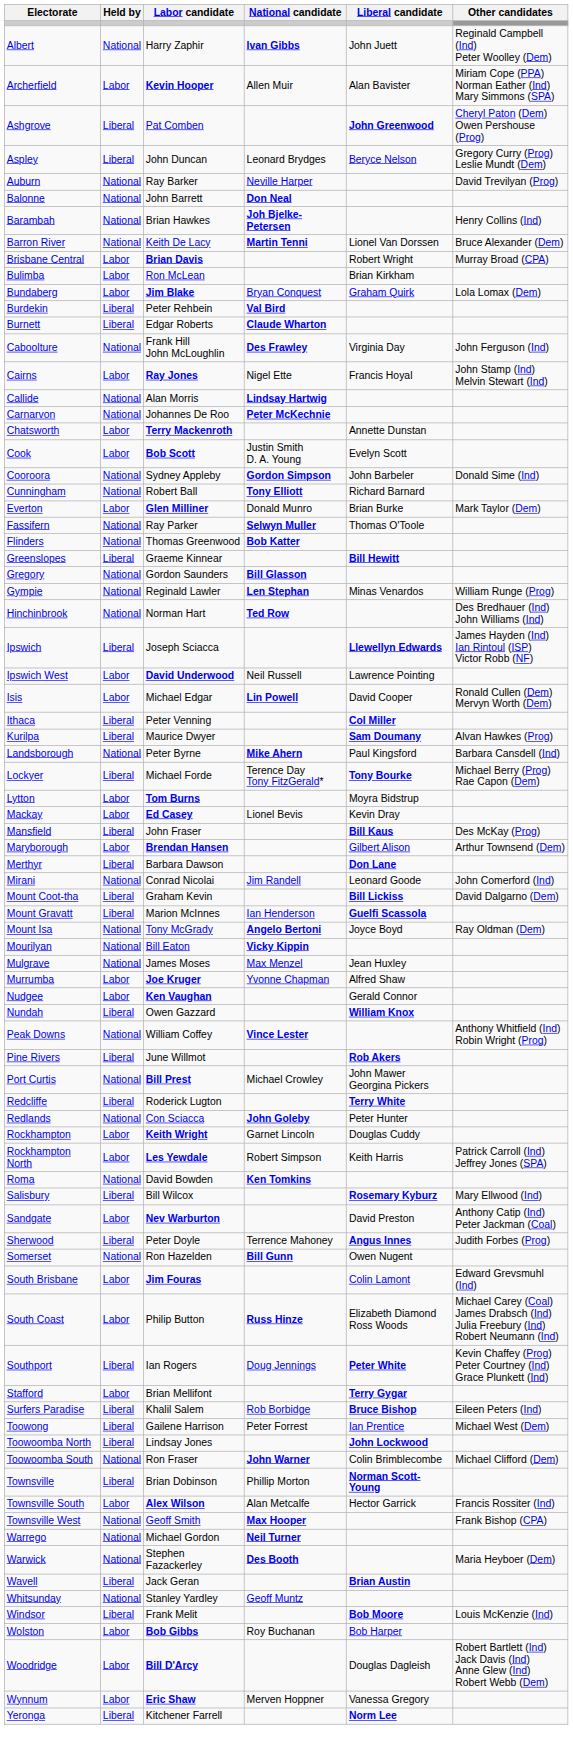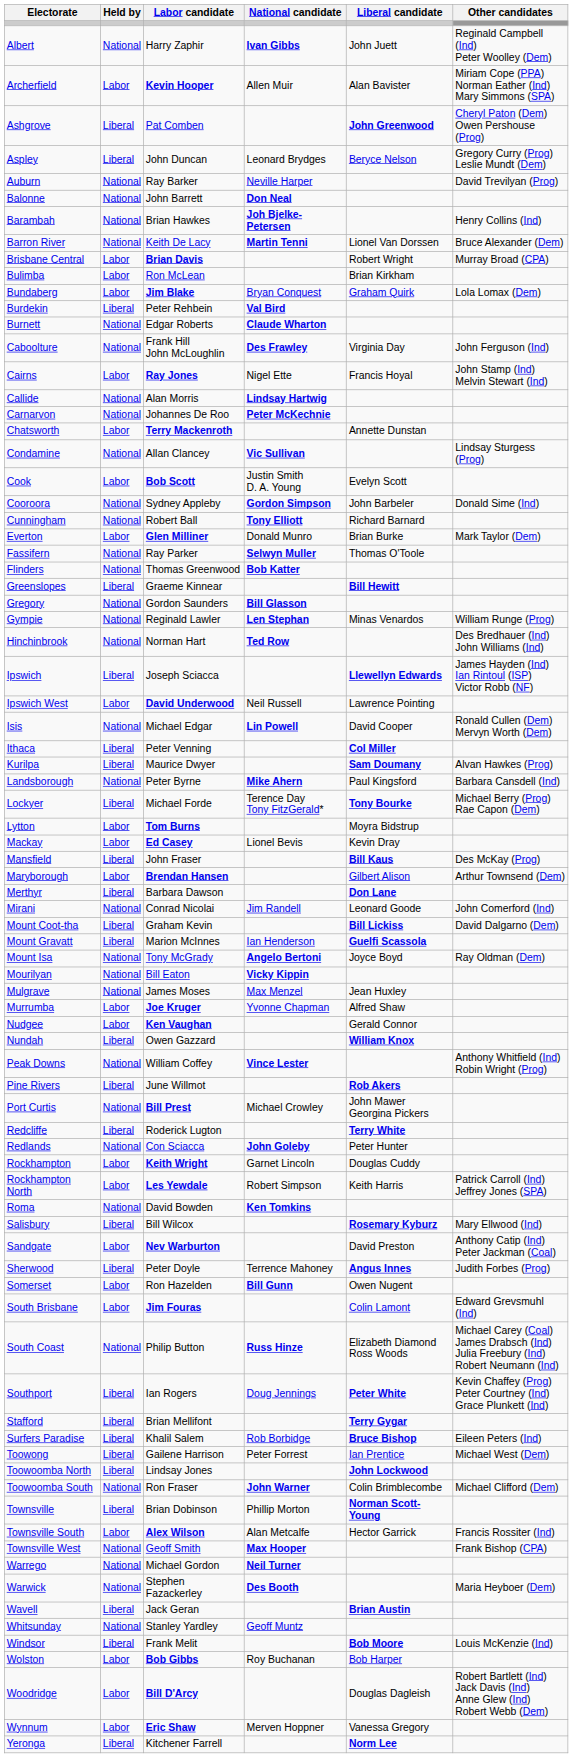 <table class="wikitable">
 <tr>
 <th>Electorate</th>
 <th>Held by</th>
 <th><a href='#'>Labor</a> candidate</th>
 <th><a href='#'>National</a> candidate</th>
 <th><a href='#'>Liberal</a> candidate</th>
 <th>Other candidates</th>
 </tr>
 <tr bgcolor="#cccccc">
 <td></td>
 <td></td>
 <td></td>
 <td></td>
 <td></td>
 <td bgcolor="#999999"></td>
 </tr>
 <tr>
 <td><a href='#'>Albert</a></td>
 <td><a href='#'>National</a></td>
 <td>Harry Zaphir</td>
 <td><strong><a href='#'>Ivan Gibbs</a></strong></td>
 <td>John Juett</td>
 <td>Reginald Campbell (<a href='#'>Ind</a>) <br> Peter Woolley (<a href='#'>Dem</a>)</td>
 </tr>
 <tr>
 <td><a href='#'>Archerfield</a></td>
 <td><a href='#'>Labor</a></td>
 <td><strong><a href='#'>Kevin Hooper</a></strong></td>
 <td>Allen Muir</td>
 <td>Alan Bavister</td>
 <td>Miriam Cope (<a href='#'>PPA</a>) <br> Norman Eather (<a href='#'>Ind</a>) <br> Mary Simmons (<a href='#'>SPA</a>)</td>
 </tr>
 <tr>
 <td><a href='#'>Ashgrove</a></td>
 <td><a href='#'>Liberal</a></td>
 <td><a href='#'>Pat Comben</a></td>
 <td></td>
 <td><strong><a href='#'>John Greenwood</a></strong></td>
 <td><a href='#'>Cheryl Paton</a> (<a href='#'>Dem</a>) <br> Owen Pershouse (<a href='#'>Prog</a>)</td>
 </tr>
 <tr>
 <td><a href='#'>Aspley</a></td>
 <td><a href='#'>Liberal</a></td>
 <td>John Duncan</td>
 <td>Leonard Brydges</td>
 <td><a href='#'>Beryce Nelson</a></td>
 <td>Gregory Curry (<a href='#'>Prog</a>) <br> Leslie Mundt (<a href='#'>Dem</a>)</td>
 </tr>
 <tr>
 <td><a href='#'>Auburn</a></td>
 <td><a href='#'>National</a></td>
 <td>Ray Barker</td>
 <td><a href='#'>Neville Harper</a></td>
 <td></td>
 <td>David Trevilyan (<a href='#'>Prog</a>)</td>
 </tr>
 <tr>
 <td><a href='#'>Balonne</a></td>
 <td><a href='#'>National</a></td>
 <td>John Barrett</td>
 <td><strong><a href='#'>Don Neal</a></strong></td>
 <td></td>
 <td></td>
 </tr>
 <tr>
 <td><a href='#'>Barambah</a></td>
 <td><a href='#'>National</a></td>
 <td>Brian Hawkes</td>
 <td><strong><a href='#'>Joh Bjelke-Petersen</a></strong></td>
 <td></td>
 <td>Henry Collins (<a href='#'>Ind</a>)</td>
 </tr>
 <tr>
 <td><a href='#'>Barron River</a></td>
 <td><a href='#'>National</a></td>
 <td><a href='#'>Keith De Lacy</a></td>
 <td><strong><a href='#'>Martin Tenni</a></strong></td>
 <td>Lionel Van Dorssen</td>
 <td>Bruce Alexander (<a href='#'>Dem</a>)</td>
 </tr>
 <tr>
 <td><a href='#'>Brisbane Central</a></td>
 <td><a href='#'>Labor</a></td>
 <td><strong><a href='#'>Brian Davis</a></strong></td>
 <td></td>
 <td>Robert Wright</td>
 <td>Murray Broad (<a href='#'>CPA</a>)</td>
 </tr>
 <tr>
 <td><a href='#'>Bulimba</a></td>
 <td><a href='#'>Labor</a></td>
 <td><a href='#'>Ron McLean</a></td>
 <td></td>
 <td>Brian Kirkham</td>
 <td></td>
 </tr>
 <tr>
 <td><a href='#'>Bundaberg</a></td>
 <td><a href='#'>Labor</a></td>
 <td><strong><a href='#'>Jim Blake</a></strong></td>
 <td><a href='#'>Bryan Conquest</a></td>
 <td><a href='#'>Graham Quirk</a></td>
 <td>Lola Lomax (<a href='#'>Dem</a>)</td>
 </tr>
 <tr>
 <td><a href='#'>Burdekin</a></td>
 <td><a href='#'>Liberal</a></td>
 <td>Peter Rehbein</td>
 <td><strong><a href='#'>Val Bird</a></strong></td>
 <td></td>
 <td></td>
 </tr>
 <tr>
 <td><a href='#'>Burnett</a></td>
-<td><a href='#'>Liberal</a></td>
+<td><a href='#'>National</a></td>
 <td>Edgar Roberts</td>
 <td><strong><a href='#'>Claude Wharton</a></strong></td>
 <td></td>
 <td></td>
 </tr>
 <tr>
 <td><a href='#'>Caboolture</a></td>
 <td><a href='#'>National</a></td>
 <td>Frank Hill <br> John McLoughlin</td>
 <td><strong><a href='#'>Des Frawley</a></strong></td>
 <td>Virginia Day</td>
 <td>John Ferguson (<a href='#'>Ind</a>)</td>
 </tr>
 <tr>
 <td><a href='#'>Cairns</a></td>
 <td><a href='#'>Labor</a></td>
 <td><strong><a href='#'>Ray Jones</a></strong></td>
 <td>Nigel Ette</td>
 <td>Francis Hoyal</td>
 <td>John Stamp (<a href='#'>Ind</a>) <br> Melvin Stewart (<a href='#'>Ind</a>)</td>
 </tr>
 <tr>
 <td><a href='#'>Callide</a></td>
 <td><a href='#'>National</a></td>
 <td>Alan Morris</td>
 <td><strong><a href='#'>Lindsay Hartwig</a></strong></td>
 <td></td>
 <td></td>
 </tr>
 <tr>
 <td><a href='#'>Carnarvon</a></td>
 <td><a href='#'>National</a></td>
 <td>Johannes De Roo</td>
 <td><strong><a href='#'>Peter McKechnie</a></strong></td>
 <td></td>
 <td></td>
 </tr>
 <tr>
 <td><a href='#'>Chatsworth</a></td>
 <td><a href='#'>Labor</a></td>
 <td><strong><a href='#'>Terry Mackenroth</a></strong></td>
 <td></td>
 <td>Annette Dunstan</td>
 <td></td>
+</tr>
+<tr>
+<td><a href='#'>Condamine</a></td>
+<td><a href='#'>National</a></td>
+<td>Allan Clancey</td>
+<td><strong><a href='#'>Vic Sullivan</a></strong></td>
+<td></td>
+<td>Lindsay Sturgess (<a href='#'>Prog</a>)</td>
 </tr>
 <tr>
 <td><a href='#'>Cook</a></td>
 <td><a href='#'>Labor</a></td>
 <td><strong><a href='#'>Bob Scott</a></strong></td>
 <td>Justin Smith <br> D. A. Young</td>
 <td>Evelyn Scott</td>
 <td></td>
 </tr>
 <tr>
 <td><a href='#'>Cooroora</a></td>
 <td><a href='#'>National</a></td>
 <td>Sydney Appleby</td>
 <td><strong><a href='#'>Gordon Simpson</a></strong></td>
 <td>John Barbeler</td>
 <td>Donald Sime (<a href='#'>Ind</a>)</td>
 </tr>
 <tr>
 <td><a href='#'>Cunningham</a></td>
 <td><a href='#'>National</a></td>
 <td>Robert Ball</td>
 <td><strong><a href='#'>Tony Elliott</a></strong></td>
 <td>Richard Barnard</td>
 <td></td>
 </tr>
 <tr>
 <td><a href='#'>Everton</a></td>
 <td><a href='#'>Labor</a></td>
 <td><strong><a href='#'>Glen Milliner</a></strong></td>
 <td>Donald Munro</td>
 <td>Brian Burke</td>
 <td>Mark Taylor (<a href='#'>Dem</a>)</td>
 </tr>
 <tr>
 <td><a href='#'>Fassifern</a></td>
 <td><a href='#'>National</a></td>
 <td>Ray Parker</td>
 <td><strong><a href='#'>Selwyn Muller</a></strong></td>
 <td>Thomas O'Toole</td>
 <td></td>
 </tr>
 <tr>
 <td><a href='#'>Flinders</a></td>
 <td><a href='#'>National</a></td>
 <td>Thomas Greenwood</td>
 <td><strong><a href='#'>Bob Katter</a></strong></td>
 <td></td>
 <td></td>
 </tr>
 <tr>
 <td><a href='#'>Greenslopes</a></td>
 <td><a href='#'>Liberal</a></td>
 <td>Graeme Kinnear</td>
 <td></td>
 <td><strong><a href='#'>Bill Hewitt</a></strong></td>
 <td></td>
 </tr>
 <tr>
 <td><a href='#'>Gregory</a></td>
 <td><a href='#'>National</a></td>
 <td>Gordon Saunders</td>
 <td><strong><a href='#'>Bill Glasson</a></strong></td>
 <td></td>
 <td></td>
 </tr>
 <tr>
 <td><a href='#'>Gympie</a></td>
 <td><a href='#'>National</a></td>
 <td>Reginald Lawler</td>
 <td><strong><a href='#'>Len Stephan</a></strong></td>
 <td>Minas Venardos</td>
 <td>William Runge (<a href='#'>Prog</a>)</td>
 </tr>
 <tr>
 <td><a href='#'>Hinchinbrook</a></td>
 <td><a href='#'>National</a></td>
 <td>Norman Hart</td>
 <td><strong><a href='#'>Ted Row</a></strong></td>
 <td></td>
 <td>Des Bredhauer (<a href='#'>Ind</a>) <br> John Williams (<a href='#'>Ind</a>)</td>
 </tr>
 <tr>
 <td><a href='#'>Ipswich</a></td>
 <td><a href='#'>Liberal</a></td>
 <td>Joseph Sciacca</td>
 <td></td>
 <td><strong><a href='#'>Llewellyn Edwards</a></strong></td>
 <td>James Hayden (<a href='#'>Ind</a>) <br> <a href='#'>Ian Rintoul</a> (<a href='#'>ISP</a>) <br> Victor Robb (<a href='#'>NF</a>)</td>
 </tr>
 <tr>
 <td><a href='#'>Ipswich West</a></td>
 <td><a href='#'>Labor</a></td>
 <td><strong><a href='#'>David Underwood</a></strong></td>
 <td>Neil Russell</td>
 <td>Lawrence Pointing</td>
 <td></td>
 </tr>
 <tr>
 <td><a href='#'>Isis</a></td>
-<td><a href='#'>Labor</a></td>
+<td><a href='#'>National</a></td>
 <td>Michael Edgar</td>
 <td><strong><a href='#'>Lin Powell</a></strong></td>
 <td>David Cooper</td>
 <td>Ronald Cullen (<a href='#'>Dem</a>) <br> Mervyn Worth (<a href='#'>Dem</a>)</td>
 </tr>
 <tr>
 <td><a href='#'>Ithaca</a></td>
 <td><a href='#'>Liberal</a></td>
 <td>Peter Venning</td>
 <td></td>
 <td><strong><a href='#'>Col Miller</a></strong></td>
 <td></td>
 </tr>
 <tr>
 <td><a href='#'>Kurilpa</a></td>
 <td><a href='#'>Liberal</a></td>
 <td>Maurice Dwyer</td>
 <td></td>
 <td><strong><a href='#'>Sam Doumany</a></strong></td>
 <td>Alvan Hawkes (<a href='#'>Prog</a>)</td>
 </tr>
 <tr>
 <td><a href='#'>Landsborough</a></td>
 <td><a href='#'>National</a></td>
 <td>Peter Byrne</td>
 <td><strong><a href='#'>Mike Ahern</a></strong></td>
 <td>Paul Kingsford</td>
 <td>Barbara Cansdell (<a href='#'>Ind</a>)</td>
 </tr>
 <tr>
 <td><a href='#'>Lockyer</a></td>
 <td><a href='#'>Liberal</a></td>
 <td>Michael Forde</td>
 <td>Terence Day <br> <a href='#'>Tony FitzGerald</a>*</td>
 <td><strong><a href='#'>Tony Bourke</a></strong></td>
 <td>Michael Berry (<a href='#'>Prog</a>) <br> Rae Capon (<a href='#'>Dem</a>)</td>
 </tr>
 <tr>
 <td><a href='#'>Lytton</a></td>
 <td><a href='#'>Labor</a></td>
 <td><strong><a href='#'>Tom Burns</a></strong></td>
 <td></td>
 <td>Moyra Bidstrup</td>
 <td></td>
 </tr>
 <tr>
 <td><a href='#'>Mackay</a></td>
 <td><a href='#'>Labor</a></td>
 <td><strong><a href='#'>Ed Casey</a></strong></td>
 <td>Lionel Bevis</td>
 <td>Kevin Dray</td>
 <td></td>
 </tr>
 <tr>
 <td><a href='#'>Mansfield</a></td>
 <td><a href='#'>Liberal</a></td>
 <td>John Fraser</td>
 <td></td>
 <td><strong><a href='#'>Bill Kaus</a></strong></td>
 <td>Des McKay (<a href='#'>Prog</a>)</td>
 </tr>
 <tr>
 <td><a href='#'>Maryborough</a></td>
 <td><a href='#'>Labor</a></td>
 <td><strong><a href='#'>Brendan Hansen</a></strong></td>
 <td></td>
 <td><a href='#'>Gilbert Alison</a></td>
 <td>Arthur Townsend (<a href='#'>Dem</a>)</td>
 </tr>
 <tr>
 <td><a href='#'>Merthyr</a></td>
 <td><a href='#'>Liberal</a></td>
 <td>Barbara Dawson</td>
 <td></td>
 <td><strong><a href='#'>Don Lane</a></strong></td>
 <td></td>
 </tr>
 <tr>
 <td><a href='#'>Mirani</a></td>
 <td><a href='#'>National</a></td>
 <td>Conrad Nicolai</td>
 <td><a href='#'>Jim Randell</a></td>
 <td>Leonard Goode</td>
 <td>John Comerford (<a href='#'>Ind</a>)</td>
 </tr>
 <tr>
 <td><a href='#'>Mount Coot-tha</a></td>
 <td><a href='#'>Liberal</a></td>
 <td>Graham Kevin</td>
 <td></td>
 <td><strong><a href='#'>Bill Lickiss</a></strong></td>
 <td>David Dalgarno (<a href='#'>Dem</a>)</td>
 </tr>
 <tr>
 <td><a href='#'>Mount Gravatt</a></td>
 <td><a href='#'>Liberal</a></td>
 <td>Marion McInnes</td>
 <td><a href='#'>Ian Henderson</a></td>
 <td><strong><a href='#'>Guelfi Scassola</a></strong></td>
 <td></td>
 </tr>
 <tr>
 <td><a href='#'>Mount Isa</a></td>
 <td><a href='#'>National</a></td>
 <td><a href='#'>Tony McGrady</a></td>
 <td><strong><a href='#'>Angelo Bertoni</a></strong></td>
 <td>Joyce Boyd</td>
 <td>Ray Oldman (<a href='#'>Dem</a>)</td>
 </tr>
 <tr>
 <td><a href='#'>Mourilyan</a></td>
 <td><a href='#'>National</a></td>
 <td><a href='#'>Bill Eaton</a></td>
 <td><strong><a href='#'>Vicky Kippin</a></strong></td>
 <td></td>
 <td></td>
 </tr>
 <tr>
 <td><a href='#'>Mulgrave</a></td>
 <td><a href='#'>National</a></td>
 <td>James Moses</td>
 <td><a href='#'>Max Menzel</a></td>
 <td>Jean Huxley</td>
 <td></td>
 </tr>
 <tr>
 <td><a href='#'>Murrumba</a></td>
 <td><a href='#'>Labor</a></td>
 <td><strong><a href='#'>Joe Kruger</a></strong></td>
 <td><a href='#'>Yvonne Chapman</a></td>
 <td>Alfred Shaw</td>
 <td></td>
 </tr>
 <tr>
 <td><a href='#'>Nudgee</a></td>
 <td><a href='#'>Labor</a></td>
 <td><strong><a href='#'>Ken Vaughan</a></strong></td>
 <td></td>
 <td>Gerald Connor</td>
 <td></td>
 </tr>
 <tr>
 <td><a href='#'>Nundah</a></td>
 <td><a href='#'>Liberal</a></td>
 <td>Owen Gazzard</td>
 <td></td>
 <td><strong><a href='#'>William Knox</a></strong></td>
 <td></td>
 </tr>
 <tr>
 <td><a href='#'>Peak Downs</a></td>
 <td><a href='#'>National</a></td>
 <td>William Coffey</td>
 <td><strong><a href='#'>Vince Lester</a></strong></td>
 <td></td>
 <td>Anthony Whitfield (<a href='#'>Ind</a>) <br> Robin Wright (<a href='#'>Prog</a>)</td>
 </tr>
 <tr>
 <td><a href='#'>Pine Rivers</a></td>
 <td><a href='#'>Liberal</a></td>
 <td>June Willmot</td>
 <td></td>
 <td><strong><a href='#'>Rob Akers</a></strong></td>
 <td></td>
 </tr>
 <tr>
 <td><a href='#'>Port Curtis</a></td>
 <td><a href='#'>National</a></td>
 <td><strong><a href='#'>Bill Prest</a></strong></td>
 <td>Michael Crowley</td>
 <td>John Mawer <br> Georgina Pickers</td>
 <td></td>
 </tr>
 <tr>
 <td><a href='#'>Redcliffe</a></td>
 <td><a href='#'>Liberal</a></td>
 <td>Roderick Lugton</td>
 <td></td>
 <td><strong><a href='#'>Terry White</a></strong></td>
 <td></td>
 </tr>
 <tr>
 <td><a href='#'>Redlands</a></td>
 <td><a href='#'>National</a></td>
 <td><a href='#'>Con Sciacca</a></td>
 <td><strong><a href='#'>John Goleby</a></strong></td>
 <td>Peter Hunter</td>
 <td></td>
 </tr>
 <tr>
 <td><a href='#'>Rockhampton</a></td>
 <td><a href='#'>Labor</a></td>
 <td><strong><a href='#'>Keith Wright</a></strong></td>
 <td>Garnet Lincoln</td>
 <td>Douglas Cuddy</td>
 <td></td>
 </tr>
 <tr>
 <td><a href='#'>Rockhampton North</a></td>
 <td><a href='#'>Labor</a></td>
 <td><strong><a href='#'>Les Yewdale</a></strong></td>
 <td>Robert Simpson</td>
 <td>Keith Harris</td>
 <td>Patrick Carroll (<a href='#'>Ind</a>) <br> Jeffrey Jones (<a href='#'>SPA</a>)</td>
 </tr>
 <tr>
 <td><a href='#'>Roma</a></td>
 <td><a href='#'>National</a></td>
 <td>David Bowden</td>
 <td><strong><a href='#'>Ken Tomkins</a></strong></td>
 <td></td>
 <td></td>
 </tr>
 <tr>
 <td><a href='#'>Salisbury</a></td>
 <td><a href='#'>Liberal</a></td>
 <td>Bill Wilcox</td>
 <td></td>
 <td><strong><a href='#'>Rosemary Kyburz</a></strong></td>
 <td>Mary Ellwood (<a href='#'>Ind</a>)</td>
 </tr>
 <tr>
 <td><a href='#'>Sandgate</a></td>
 <td><a href='#'>Labor</a></td>
 <td><strong><a href='#'>Nev Warburton</a></strong></td>
 <td></td>
 <td>David Preston</td>
 <td>Anthony Catip (<a href='#'>Ind</a>) <br> Peter Jackman (<a href='#'>Coal</a>)</td>
 </tr>
 <tr>
 <td><a href='#'>Sherwood</a></td>
 <td><a href='#'>Liberal</a></td>
 <td>Peter Doyle</td>
 <td>Terrence Mahoney</td>
 <td><strong><a href='#'>Angus Innes</a></strong></td>
 <td>Judith Forbes (<a href='#'>Prog</a>)</td>
 </tr>
 <tr>
 <td><a href='#'>Somerset</a></td>
-<td><a href='#'>National</a></td>
+<td><a href='#'>Labor</a></td>
 <td>Ron Hazelden</td>
 <td><strong><a href='#'>Bill Gunn</a></strong></td>
 <td>Owen Nugent</td>
 <td></td>
 </tr>
 <tr>
 <td><a href='#'>South Brisbane</a></td>
 <td><a href='#'>Labor</a></td>
 <td><strong><a href='#'>Jim Fouras</a></strong></td>
 <td></td>
 <td><a href='#'>Colin Lamont</a></td>
 <td>Edward Grevsmuhl (<a href='#'>Ind</a>)</td>
 </tr>
 <tr>
 <td><a href='#'>South Coast</a></td>
-<td><a href='#'>Labor</a></td>
+<td><a href='#'>National</a></td>
 <td>Philip Button</td>
 <td><strong><a href='#'>Russ Hinze</a></strong></td>
 <td>Elizabeth Diamond <br> Ross Woods</td>
 <td>Michael Carey (<a href='#'>Coal</a>) <br> James Drabsch (<a href='#'>Ind</a>) <br> Julia Freebury (<a href='#'>Ind</a>) <br> Robert Neumann (<a href='#'>Ind</a>)</td>
 </tr>
 <tr>
 <td><a href='#'>Southport</a></td>
 <td><a href='#'>Liberal</a></td>
 <td>Ian Rogers</td>
 <td><a href='#'>Doug Jennings</a></td>
 <td><strong><a href='#'>Peter White</a></strong></td>
 <td>Kevin Chaffey (<a href='#'>Prog</a>) <br> Peter Courtney (<a href='#'>Ind</a>) <br> Grace Plunkett (<a href='#'>Ind</a>)</td>
 </tr>
 <tr>
 <td><a href='#'>Stafford</a></td>
-<td><a href='#'>Labor</a></td>
+<td><a href='#'>Liberal</a></td>
 <td>Brian Mellifont</td>
 <td></td>
 <td><strong><a href='#'>Terry Gygar</a></strong></td>
 <td></td>
 </tr>
 <tr>
 <td><a href='#'>Surfers Paradise</a></td>
 <td><a href='#'>Liberal</a></td>
 <td>Khalil Salem</td>
 <td><a href='#'>Rob Borbidge</a></td>
 <td><strong><a href='#'>Bruce Bishop</a></strong></td>
 <td>Eileen Peters (<a href='#'>Ind</a>)</td>
 </tr>
 <tr>
 <td><a href='#'>Toowong</a></td>
 <td><a href='#'>Liberal</a></td>
 <td>Gailene Harrison</td>
 <td>Peter Forrest</td>
 <td><a href='#'>Ian Prentice</a></td>
 <td>Michael West (<a href='#'>Dem</a>)</td>
 </tr>
 <tr>
 <td><a href='#'>Toowoomba North</a></td>
 <td><a href='#'>Liberal</a></td>
 <td>Lindsay Jones</td>
 <td></td>
 <td><strong><a href='#'>John Lockwood</a></strong></td>
 <td></td>
 </tr>
 <tr>
 <td><a href='#'>Toowoomba South</a></td>
 <td><a href='#'>National</a></td>
 <td>Ron Fraser</td>
 <td><strong><a href='#'>John Warner</a></strong></td>
 <td>Colin Brimblecombe</td>
 <td>Michael Clifford (<a href='#'>Dem</a>)</td>
 </tr>
 <tr>
 <td><a href='#'>Townsville</a></td>
 <td><a href='#'>Liberal</a></td>
 <td>Brian Dobinson</td>
 <td>Phillip Morton</td>
 <td><strong><a href='#'>Norman Scott-Young</a></strong></td>
 <td></td>
 </tr>
 <tr>
 <td><a href='#'>Townsville South</a></td>
 <td><a href='#'>Labor</a></td>
 <td><strong><a href='#'>Alex Wilson</a></strong></td>
 <td>Alan Metcalfe</td>
 <td>Hector Garrick</td>
 <td>Francis Rossiter (<a href='#'>Ind</a>)</td>
 </tr>
 <tr>
 <td><a href='#'>Townsville West</a></td>
 <td><a href='#'>National</a></td>
 <td><a href='#'>Geoff Smith</a></td>
 <td><strong><a href='#'>Max Hooper</a></strong></td>
 <td></td>
 <td>Frank Bishop (<a href='#'>CPA</a>)</td>
 </tr>
 <tr>
 <td><a href='#'>Warrego</a></td>
 <td><a href='#'>National</a></td>
 <td>Michael Gordon</td>
 <td><strong><a href='#'>Neil Turner</a></strong></td>
 <td></td>
 <td></td>
 </tr>
 <tr>
 <td><a href='#'>Warwick</a></td>
 <td><a href='#'>National</a></td>
 <td>Stephen Fazackerley</td>
 <td><strong><a href='#'>Des Booth</a></strong></td>
 <td></td>
 <td>Maria Heyboer (<a href='#'>Dem</a>)</td>
 </tr>
 <tr>
 <td><a href='#'>Wavell</a></td>
 <td><a href='#'>Liberal</a></td>
 <td>Jack Geran</td>
 <td></td>
 <td><strong><a href='#'>Brian Austin</a></strong></td>
 <td></td>
 </tr>
 <tr>
 <td><a href='#'>Whitsunday</a></td>
 <td><a href='#'>National</a></td>
 <td>Stanley Yardley</td>
 <td><a href='#'>Geoff Muntz</a></td>
 <td></td>
 <td></td>
 </tr>
 <tr>
 <td><a href='#'>Windsor</a></td>
 <td><a href='#'>Liberal</a></td>
 <td>Frank Melit</td>
 <td></td>
 <td><strong><a href='#'>Bob Moore</a></strong></td>
 <td>Louis McKenzie (<a href='#'>Ind</a>)</td>
 </tr>
 <tr>
 <td><a href='#'>Wolston</a></td>
 <td><a href='#'>Labor</a></td>
 <td><strong><a href='#'>Bob Gibbs</a></strong></td>
 <td>Roy Buchanan</td>
 <td><a href='#'>Bob Harper</a></td>
 <td></td>
 </tr>
 <tr>
 <td><a href='#'>Woodridge</a></td>
 <td><a href='#'>Labor</a></td>
 <td><strong><a href='#'>Bill D'Arcy</a></strong></td>
 <td></td>
 <td>Douglas Dagleish</td>
 <td>Robert Bartlett (<a href='#'>Ind</a>) <br> Jack Davis (<a href='#'>Ind</a>) <br> Anne Glew (<a href='#'>Ind</a>) <br> Robert Webb (<a href='#'>Dem</a>)</td>
 </tr>
 <tr>
 <td><a href='#'>Wynnum</a></td>
 <td><a href='#'>Labor</a></td>
 <td><strong><a href='#'>Eric Shaw</a></strong></td>
 <td>Merven Hoppner</td>
 <td>Vanessa Gregory</td>
 <td></td>
 </tr>
 <tr>
 <td><a href='#'>Yeronga</a></td>
 <td><a href='#'>Liberal</a></td>
 <td>Kitchener Farrell</td>
 <td></td>
 <td><strong><a href='#'>Norm Lee</a></strong></td>
 <td></td>
 </tr>
 </table>
